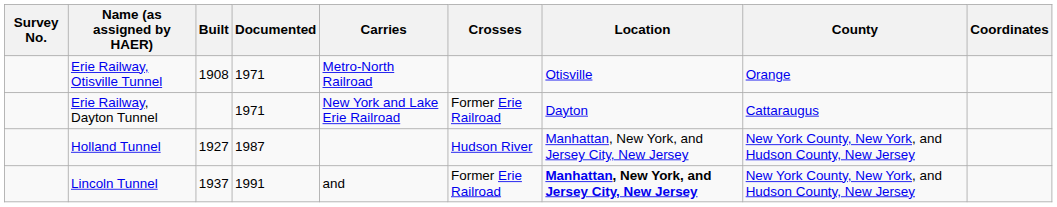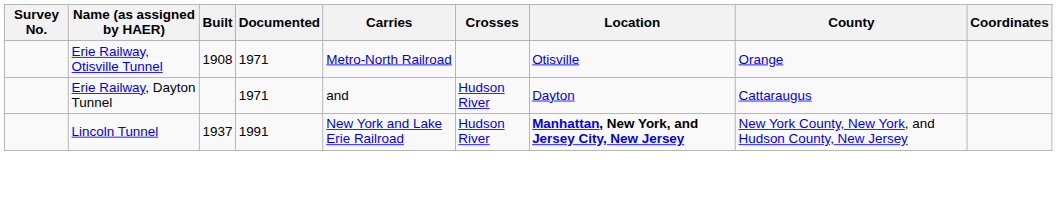 <table class="wikitable sortable">
 <tr>
 <th>Survey No.</th>
 <th>Name (as assigned by HAER)</th>
 <th>Built</th>
 <th>Documented</th>
 <th>Carries</th>
 <th>Crosses</th>
 <th>Location</th>
 <th>County</th>
 <th>Coordinates</th>
 </tr>
 <tr>
 <td></td>
 <td><a href='#'>Erie Railway, Otisville Tunnel</a></td>
 <td>1908</td>
 <td>1971</td>
 <td><a href='#'>Metro-North Railroad</a></td>
 <td></td>
 <td><a href='#'>Otisville</a></td>
 <td><a href='#'>Orange</a></td>
 <td></td>
 </tr>
 <tr>
 <td></td>
 <td><a href='#'>Erie Railway</a>, Dayton Tunnel</td>
 <td></td>
 <td>1971</td>
-<td><a href='#'>New York and Lake Erie Railroad</a></td>
-<td>Former <a href='#'>Erie Railroad</a></td>
+<td> and </td>
+<td><a href='#'>Hudson River</a></td>
 <td><a href='#'>Dayton</a></td>
 <td><a href='#'>Cattaraugus</a></td>
-<td></td>
-</tr>
-<tr>
-<td></td>
-<td><a href='#'>Holland Tunnel</a></td>
-<td>1927</td>
-<td>1987</td>
-<td></td>
-<td><a href='#'>Hudson River</a></td>
-<td><a href='#'>Manhattan</a>, New York, and <a href='#'>Jersey City, New Jersey</a></td>
-<td><a href='#'>New York County, New York</a>, and <a href='#'>Hudson County, New Jersey</a></td>
 <td></td>
 </tr>
 <tr>
 <td></td>
 <td><a href='#'>Lincoln Tunnel</a></td>
 <td>1937</td>
 <td>1991</td>
-<td> and </td>
-<td>Former <a href='#'>Erie Railroad</a></td>
+<td><a href='#'>New York and Lake Erie Railroad</a></td>
+<td><a href='#'>Hudson River</a></td>
 <td><strong><a href='#'>Manhattan</a>, New York, and <a href='#'>Jersey City, New Jersey</a></strong></td>
 <td><a href='#'>New York County, New York</a>, and <a href='#'>Hudson County, New Jersey</a></td>
 <td></td>
 </tr>
 </table>
